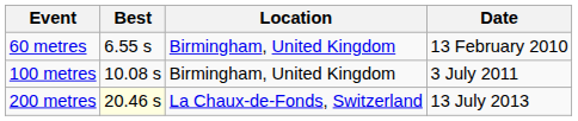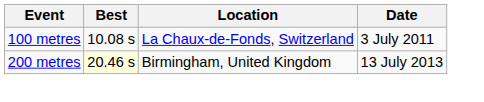 <table class=wikitable>
 <tr>
 <th>Event</th>
 <th>Best</th>
 <th>Location</th>
 <th>Date</th>
 </tr>
 <tr>
-<td><a href='#'>60 metres</a></td>
-<td>6.55 s</td>
-<td><a href='#'>Birmingham</a>, <a href='#'>United Kingdom</a></td>
-<td>13 February 2010</td>
-</tr>
-<tr>
 <td><a href='#'>100 metres</a></td>
 <td>10.08 s</td>
-<td>Birmingham, United Kingdom</td>
+<td><a href='#'>La Chaux-de-Fonds</a>, <a href='#'>Switzerland</a></td>
 <td>3 July 2011</td>
 </tr>
 <tr>
 <td><a href='#'>200 metres</a></td>
 <td style="background: lightyellow;">20.46 s</td>
-<td><a href='#'>La Chaux-de-Fonds</a>, <a href='#'>Switzerland</a></td>
+<td>Birmingham, United Kingdom</td>
 <td>13 July 2013</td>
 </tr>
 </table>
